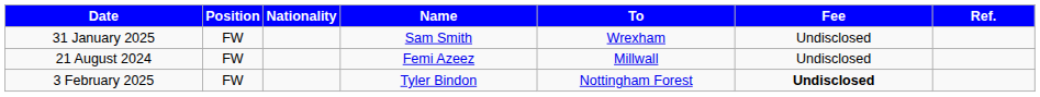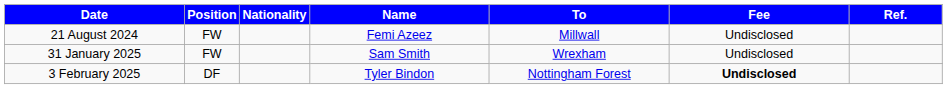 <table class="wikitable"  style="text-align:center; font-size:90%; ">
 <tr>
 <th style="background:#00f; color:white; width:200px;">Date</th>
 <th style="background:#00f; color:white; width:50px;">Position</th>
 <th style="background:#00f; color:white; width:50px;">Nationality</th>
 <th style="background:#00f; color:white; width:200px;">Name</th>
 <th style="background:#00f; color:white; width:200px;">To</th>
 <th style="background:#00f; color:white; width:200px;">Fee</th>
 <th style="background:#00f; color:white; width:100px;">Ref.</th>
 </tr>
 <tr>
+<td>21 August 2024</td>
+<td>FW</td>
+<td></td>
+<td><a href='#'>Femi Azeez</a></td>
+<td><a href='#'>Millwall</a></td>
+<td>Undisclosed</td>
+<td></td>
+</tr>
+<tr>
 <td>31 January 2025</td>
 <td>FW</td>
 <td></td>
 <td><a href='#'>Sam Smith</a></td>
 <td><a href='#'>Wrexham</a></td>
 <td>Undisclosed</td>
 <td></td>
 </tr>
 <tr>
-<td>21 August 2024</td>
-<td>FW</td>
-<td></td>
-<td><a href='#'>Femi Azeez</a></td>
-<td><a href='#'>Millwall</a></td>
-<td>Undisclosed</td>
-<td></td>
-</tr>
-<tr>
 <td>3 February 2025</td>
-<td>FW</td>
+<td>DF</td>
 <td></td>
 <td><a href='#'>Tyler Bindon</a></td>
 <td><a href='#'>Nottingham Forest</a></td>
 <td><strong>Undisclosed</strong></td>
 <td></td>
 </tr>
 </table>
